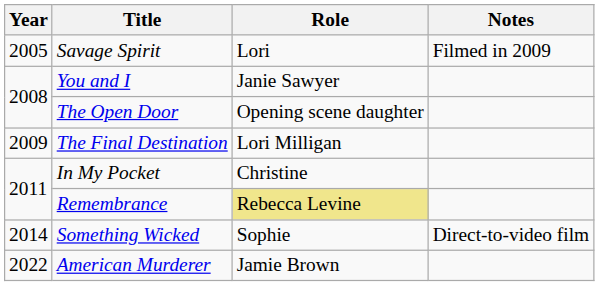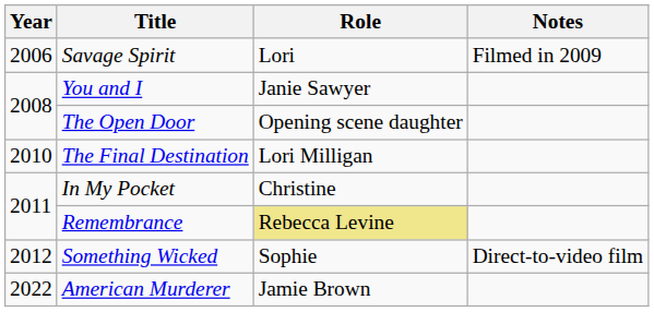 <table class="wikitable sortable">
 <tr>
 <th>Year</th>
 <th>Title</th>
 <th>Role</th>
 <th class="unsortable">Notes</th>
 </tr>
 <tr>
-<td>2005</td>
+<td>2006</td>
 <td><em>Savage Spirit</em></td>
 <td>Lori</td>
 <td>Filmed in 2009</td>
 </tr>
 <tr>
 <td rowspan="2">2008</td>
 <td><em><a href='#'>You and I</a></em></td>
 <td>Janie Sawyer</td>
 <td></td>
 </tr>
 <tr>
 <td data-sort-value="Open Door, The"><em><a href='#'>The Open Door</a></em></td>
 <td>Opening scene daughter</td>
 <td></td>
 </tr>
 <tr>
-<td>2009</td>
+<td>2010</td>
 <td data-sort-value="Final Destination, The"><em><a href='#'>The Final Destination</a></em></td>
 <td>Lori Milligan</td>
 <td></td>
 </tr>
 <tr>
 <td rowspan="2">2011</td>
 <td><em>In My Pocket</em></td>
 <td>Christine</td>
 <td></td>
 </tr>
 <tr>
 <td><em><a href='#'>Remembrance</a></em></td>
 <td style="background: khaki;">Rebecca Levine</td>
 <td></td>
 </tr>
 <tr>
-<td>2014</td>
+<td>2012</td>
 <td><em><a href='#'>Something Wicked</a></em></td>
 <td>Sophie</td>
 <td>Direct-to-video film</td>
 </tr>
 <tr>
 <td>2022</td>
 <td><em><a href='#'>American Murderer</a></em></td>
 <td>Jamie Brown</td>
 <td></td>
 </tr>
 </table>
